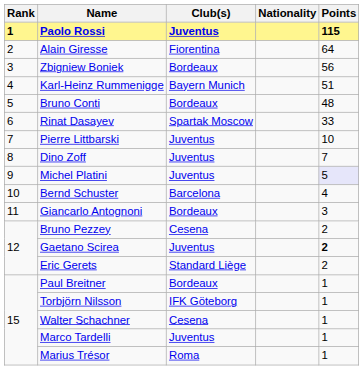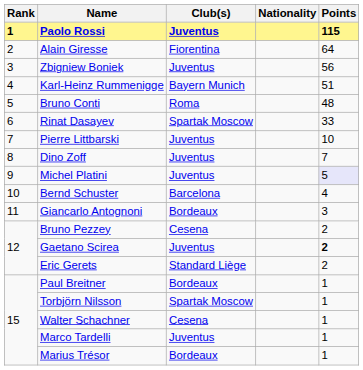 <table class="wikitable">
 <tr>
 <th>Rank</th>
 <th>Name</th>
 <th>Club(s)</th>
 <th>Nationality</th>
 <th>Points</th>
 </tr>
 <tr style="background-color: #FFF68F; font-weight: bold;">
 <td>1</td>
 <td><a href='#'>Paolo Rossi</a></td>
 <td align="left"> <a href='#'>Juventus</a></td>
 <td></td>
 <td>115</td>
 </tr>
 <tr>
 <td>2</td>
 <td><a href='#'>Alain Giresse</a></td>
 <td align="left"> <a href='#'>Fiorentina</a></td>
 <td></td>
 <td>64</td>
 </tr>
 <tr>
 <td>3</td>
 <td><a href='#'>Zbigniew Boniek</a></td>
-<td align="left"> <a href='#'>Bordeaux</a></td>
+<td align="left"> <a href='#'>Juventus</a></td>
 <td></td>
 <td>56</td>
 </tr>
 <tr>
 <td>4</td>
 <td><a href='#'>Karl-Heinz Rummenigge</a></td>
 <td align="left"> <a href='#'>Bayern Munich</a></td>
 <td></td>
 <td>51</td>
 </tr>
 <tr>
 <td>5</td>
 <td><a href='#'>Bruno Conti</a></td>
-<td align="left"> <a href='#'>Bordeaux</a></td>
+<td align="left"> <a href='#'>Roma</a></td>
 <td></td>
 <td>48</td>
 </tr>
 <tr>
 <td>6</td>
 <td><a href='#'>Rinat Dasayev</a></td>
 <td align="left"> <a href='#'>Spartak Moscow</a></td>
 <td></td>
 <td>33</td>
 </tr>
 <tr>
 <td>7</td>
 <td><a href='#'>Pierre Littbarski</a></td>
 <td align="left"> <a href='#'>Juventus</a></td>
 <td></td>
 <td>10</td>
 </tr>
 <tr>
 <td>8</td>
 <td><a href='#'>Dino Zoff</a></td>
 <td align="left"> <a href='#'>Juventus</a></td>
 <td></td>
 <td>7</td>
 </tr>
 <tr>
 <td>9</td>
 <td><a href='#'>Michel Platini</a></td>
 <td align="left"> <a href='#'>Juventus</a></td>
 <td></td>
 <td style="background: lavender;">5</td>
 </tr>
 <tr>
 <td>10</td>
 <td><a href='#'>Bernd Schuster</a></td>
 <td align="left"> <a href='#'>Barcelona</a></td>
 <td></td>
 <td>4</td>
 </tr>
 <tr>
 <td>11</td>
 <td><a href='#'>Giancarlo Antognoni</a></td>
 <td align="left"> <a href='#'>Bordeaux</a></td>
 <td></td>
 <td>3</td>
 </tr>
 <tr>
 <td rowspan="3">12</td>
 <td><a href='#'>Bruno Pezzey</a></td>
 <td align="left"> <a href='#'>Cesena</a></td>
 <td></td>
 <td>2</td>
 </tr>
 <tr>
 <td><a href='#'>Gaetano Scirea</a></td>
 <td align="left"> <a href='#'>Juventus</a></td>
 <td></td>
 <td><strong>2</strong></td>
 </tr>
 <tr>
 <td><a href='#'>Eric Gerets</a></td>
 <td align="left"> <a href='#'>Standard Liège</a></td>
 <td></td>
 <td>2</td>
 </tr>
 <tr>
 <td rowspan="5">15</td>
 <td><a href='#'>Paul Breitner</a></td>
 <td align="left"> <a href='#'>Bordeaux</a></td>
 <td></td>
 <td>1</td>
 </tr>
 <tr>
 <td><a href='#'>Torbjörn Nilsson</a></td>
-<td align="left"> <a href='#'>IFK Göteborg</a></td>
+<td align="left"> <a href='#'>Spartak Moscow</a></td>
 <td></td>
 <td>1</td>
 </tr>
 <tr>
 <td><a href='#'>Walter Schachner</a></td>
 <td align="left"> <a href='#'>Cesena</a></td>
 <td></td>
 <td>1</td>
 </tr>
 <tr>
 <td><a href='#'>Marco Tardelli</a></td>
 <td align="left"> <a href='#'>Juventus</a></td>
 <td></td>
 <td>1</td>
 </tr>
 <tr>
 <td><a href='#'>Marius Trésor</a></td>
-<td align="left"> <a href='#'>Roma</a></td>
+<td align="left"> <a href='#'>Bordeaux</a></td>
 <td></td>
 <td>1</td>
 </tr>
 </table>
